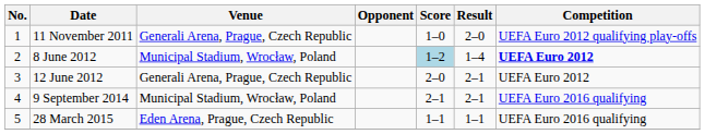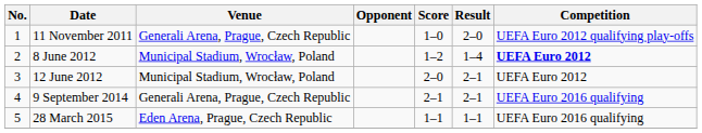 <table class="wikitable sortable">
 <tr>
 <th scope="col">No.</th>
 <th scope="col">Date</th>
 <th scope="col">Venue</th>
 <th scope="col">Opponent</th>
 <th scope="col">Score</th>
 <th scope="col">Result</th>
 <th scope="col">Competition</th>
 </tr>
 <tr>
 <td align="center">1</td>
 <td>11 November 2011</td>
 <td><a href='#'>Generali Arena</a>, <a href='#'>Prague</a>, Czech Republic</td>
 <td></td>
 <td align="center">1–0</td>
 <td align="center">2–0</td>
 <td><a href='#'>UEFA Euro 2012 qualifying play-offs</a></td>
 </tr>
 <tr>
 <td align="center">2</td>
 <td>8 June 2012</td>
 <td><a href='#'>Municipal Stadium</a>, <a href='#'>Wrocław</a>, Poland</td>
 <td></td>
-<td align="center" style="background: lightblue;">1–2</td>
+<td align="center">1–2</td>
 <td align="center">1–4</td>
 <td><strong><a href='#'>UEFA Euro 2012</a></strong></td>
 </tr>
 <tr>
 <td align="center">3</td>
 <td>12 June 2012</td>
-<td>Generali Arena, Prague, Czech Republic</td>
+<td>Municipal Stadium, Wrocław, Poland</td>
 <td></td>
 <td align="center">2–0</td>
 <td align="center">2–1</td>
 <td>UEFA Euro 2012</td>
 </tr>
 <tr>
 <td align="center">4</td>
 <td>9 September 2014</td>
-<td>Municipal Stadium, Wrocław, Poland</td>
+<td>Generali Arena, Prague, Czech Republic</td>
 <td></td>
 <td align="center">2–1</td>
 <td align="center">2–1</td>
 <td><a href='#'>UEFA Euro 2016 qualifying</a></td>
 </tr>
 <tr>
 <td align="center">5</td>
 <td>28 March 2015</td>
 <td><a href='#'>Eden Arena</a>, Prague, Czech Republic</td>
 <td></td>
 <td align="center">1–1</td>
 <td align="center">1–1</td>
 <td>UEFA Euro 2016 qualifying</td>
 </tr>
 <tr>
 </tr>
 </table>
